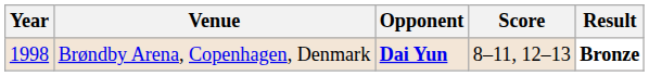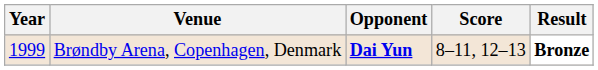 <table class="sortable wikitable" style="font-size: 90%;">
 <tr>
 <th>Year</th>
 <th>Venue</th>
 <th>Opponent</th>
 <th>Score</th>
 <th>Result</th>
 </tr>
 <tr style="background:#F3E6D7">
-<td align="center"><a href='#'>1998</a></td>
+<td align="center"><a href='#'>1999</a></td>
 <td align="left"><a href='#'>Brøndby Arena</a>, <a href='#'>Copenhagen</a>, Denmark</td>
 <td align="left"><strong> <a href='#'>Dai Yun</a></strong></td>
 <td align="left">8–11, 12–13</td>
 <td style="text-align:left; background:white"> <strong>Bronze</strong></td>
 </tr>
 </table>
